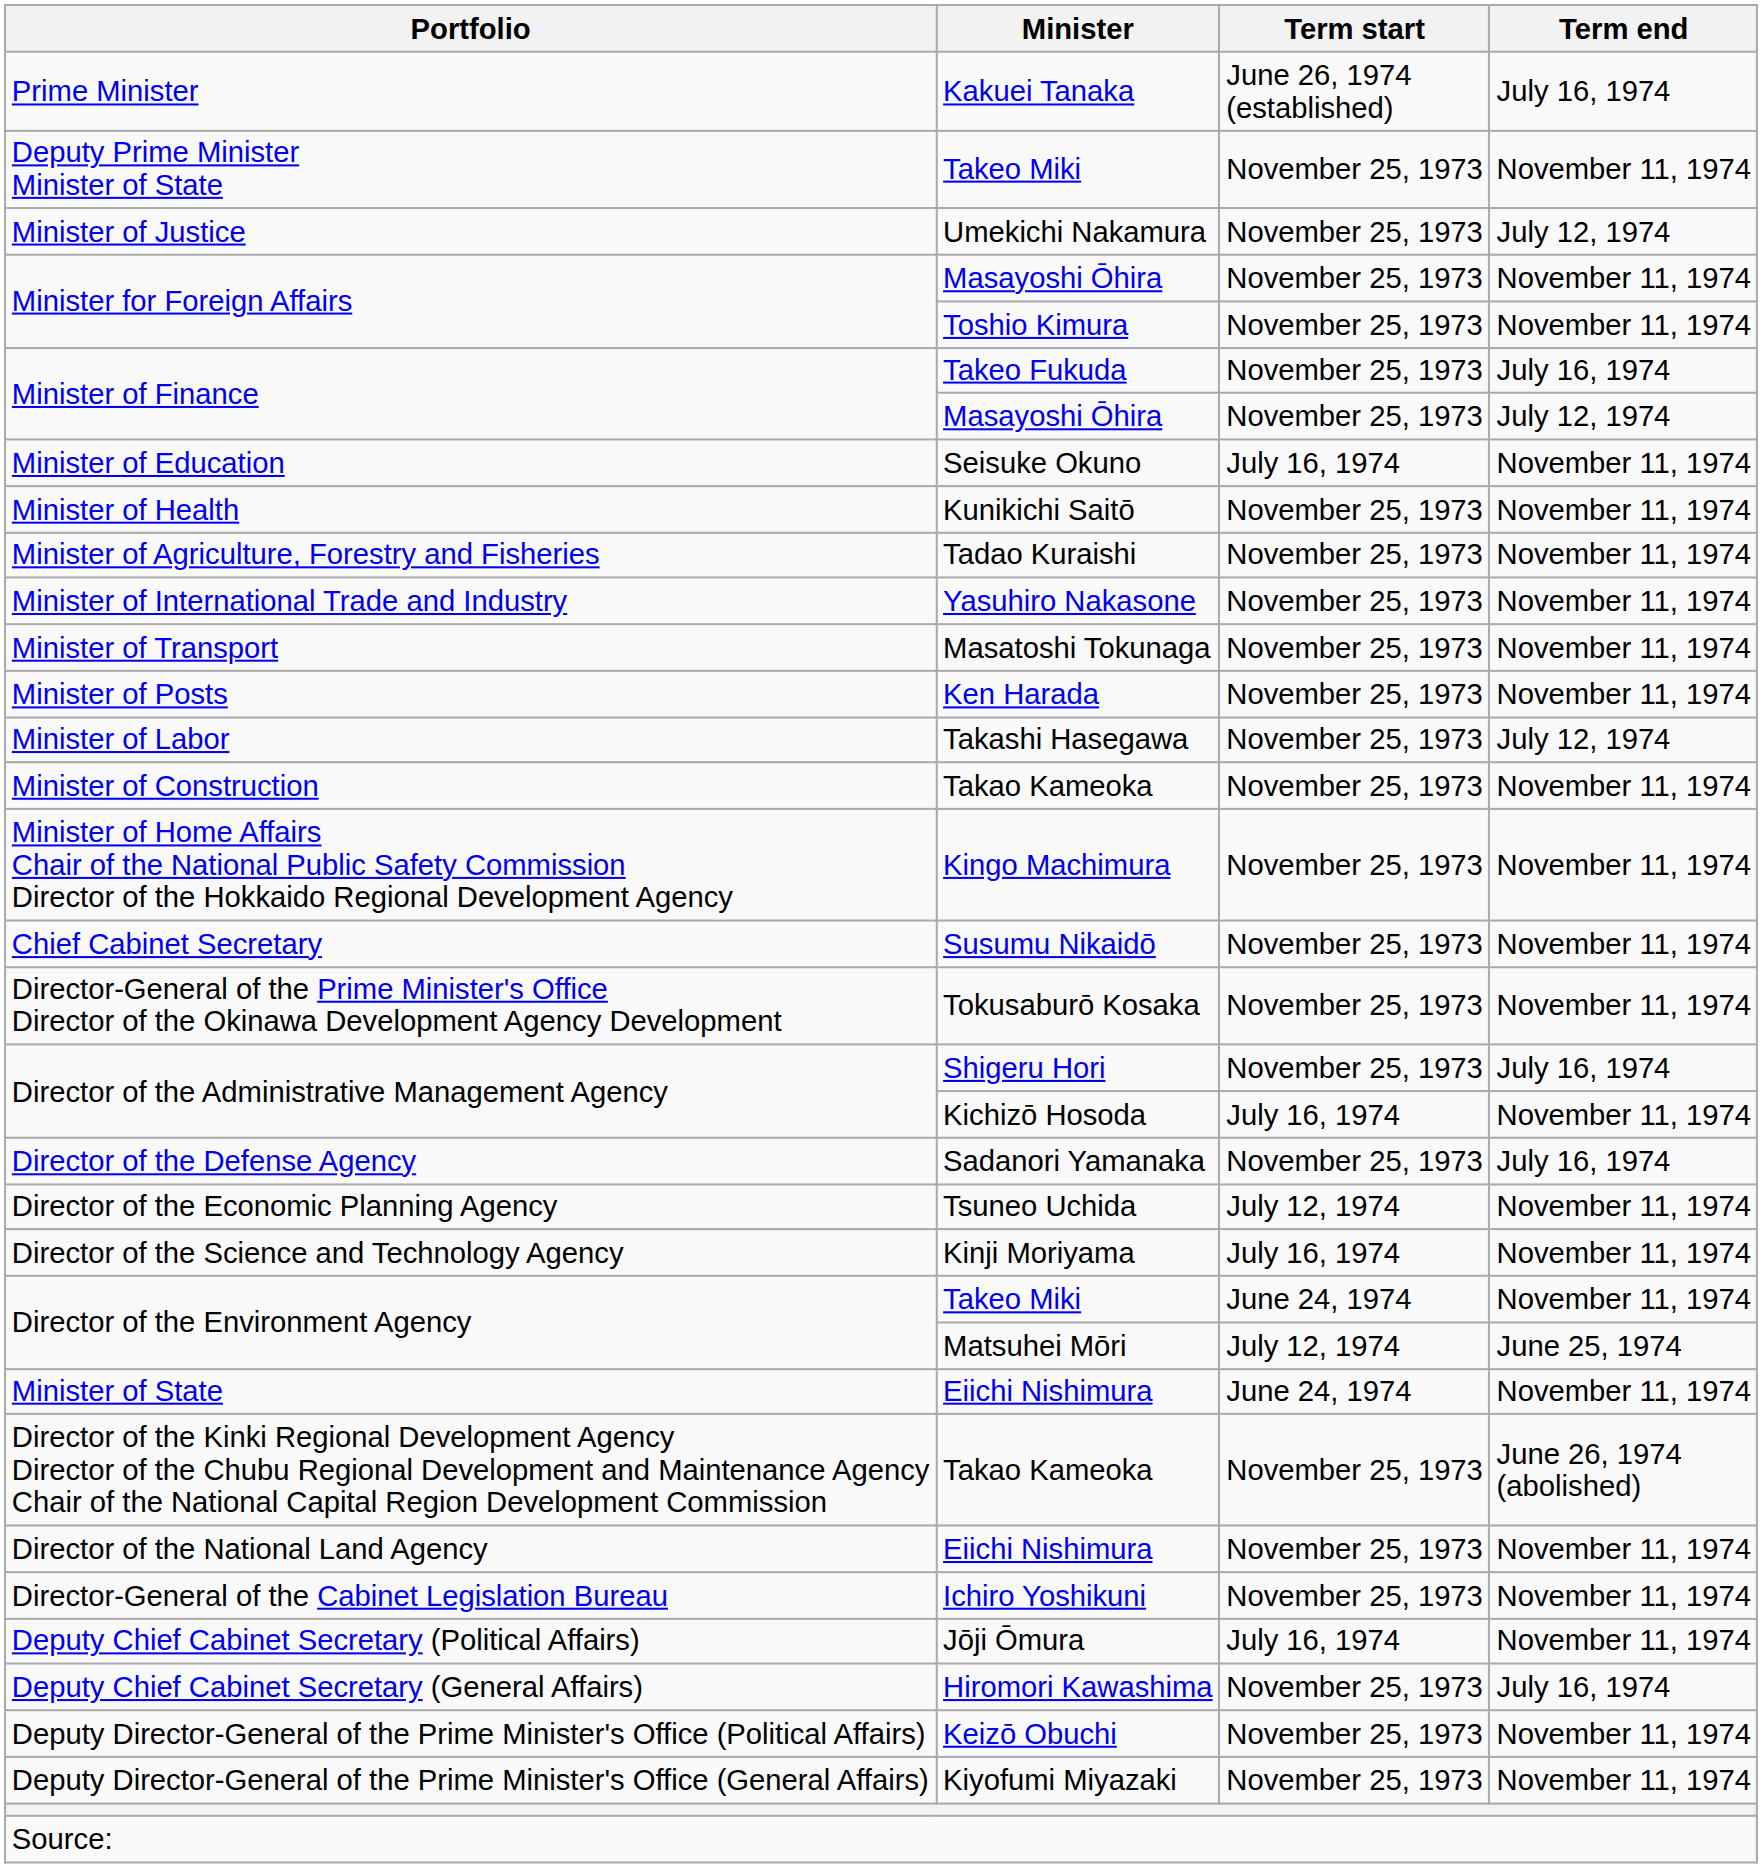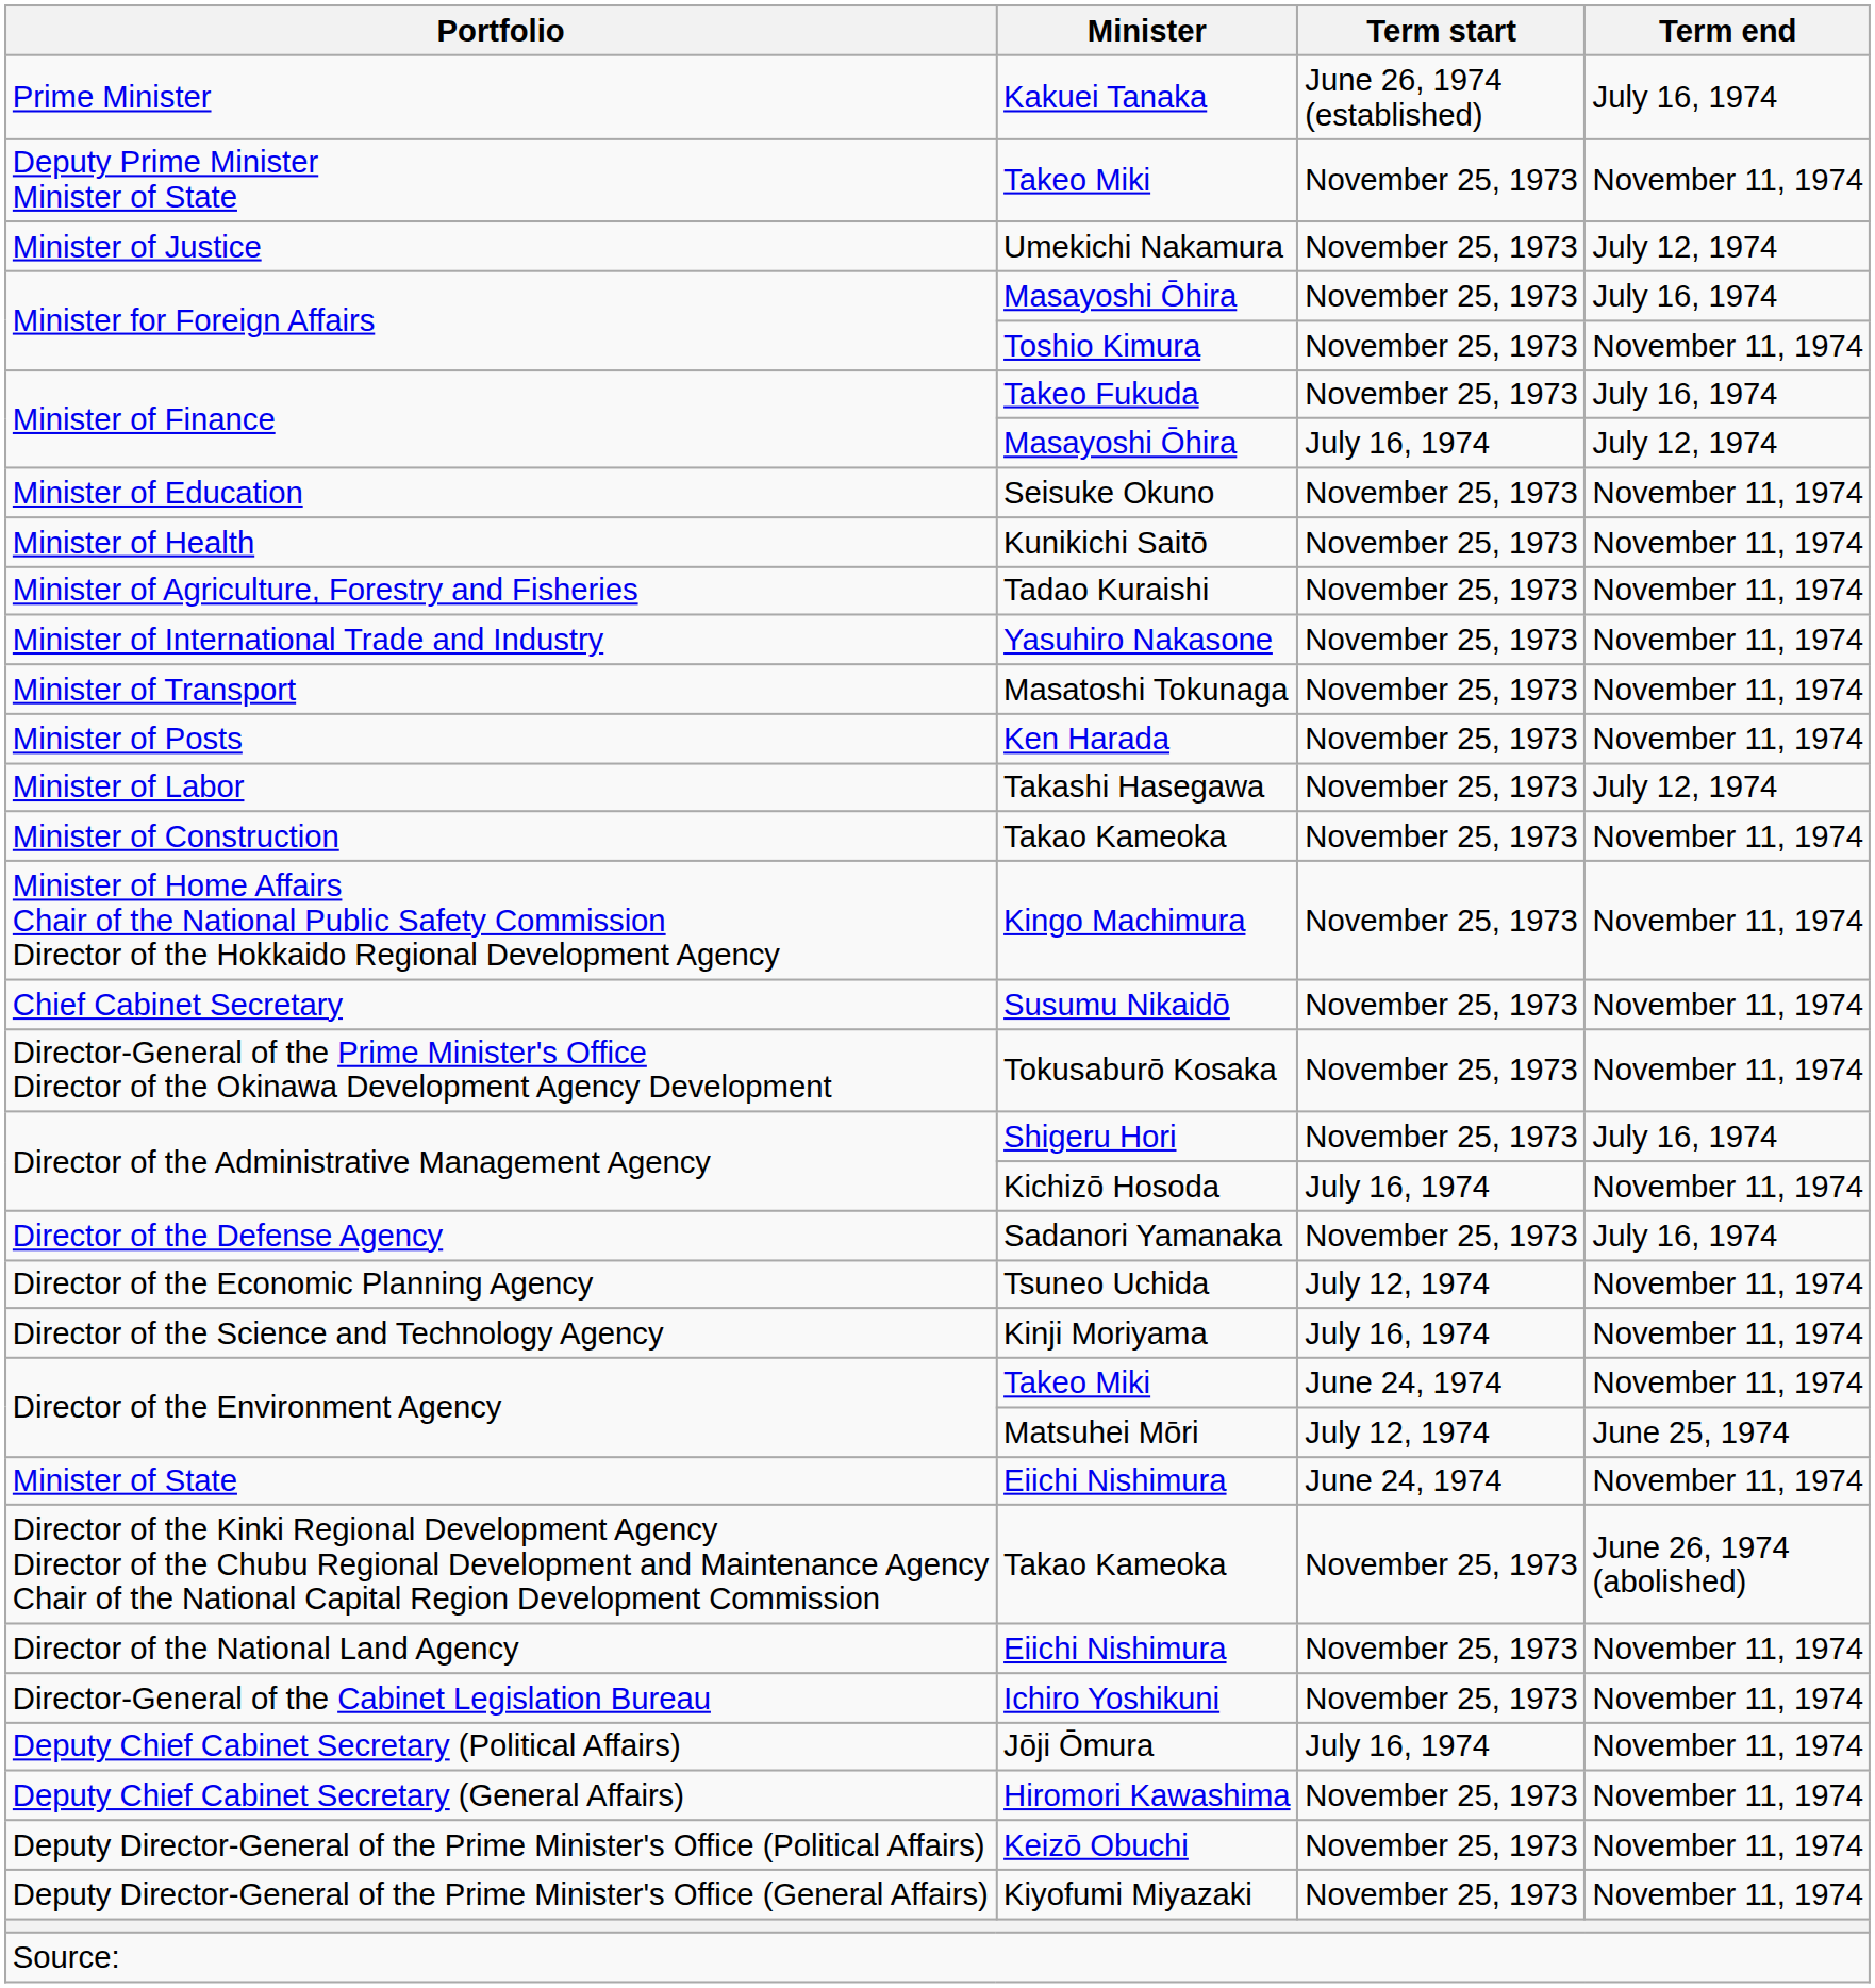 <table class="wikitable unsortable" style="font-size: 90%;">
 <tr>
 <th scope="col">Portfolio</th>
 <th scope="col">Minister</th>
 <th scope="col">Term start</th>
 <th scope="col">Term end</th>
 </tr>
 <tr>
 <td style="text-align: left;"><a href='#'>Prime Minister</a></td>
 <td><a href='#'>Kakuei Tanaka</a></td>
 <td>June 26, 1974<br>(established)</td>
 <td>July 16, 1974</td>
 </tr>
 <tr>
 <td><a href='#'>Deputy Prime Minister</a><br><a href='#'>Minister of State</a></td>
 <td><a href='#'>Takeo Miki</a></td>
 <td>November 25, 1973</td>
 <td>November 11, 1974</td>
 </tr>
 <tr>
 <td><a href='#'>Minister of Justice</a></td>
 <td>Umekichi Nakamura</td>
 <td>November 25, 1973</td>
 <td>July 12, 1974</td>
 </tr>
 <tr>
 <td rowspan=2><a href='#'>Minister for Foreign Affairs</a></td>
 <td><a href='#'>Masayoshi Ōhira</a></td>
 <td>November 25, 1973</td>
-<td>November 11, 1974</td>
+<td>July 16, 1974</td>
 </tr>
 <tr>
 <td><a href='#'>Toshio Kimura</a></td>
 <td>November 25, 1973</td>
 <td>November 11, 1974</td>
 </tr>
 <tr>
 <td rowspan=2><a href='#'>Minister of Finance</a></td>
 <td><a href='#'>Takeo Fukuda</a></td>
 <td>November 25, 1973</td>
 <td>July 16, 1974</td>
 </tr>
 <tr>
 <td><a href='#'>Masayoshi Ōhira</a></td>
-<td>November 25, 1973</td>
+<td>July 16, 1974</td>
 <td>July 12, 1974</td>
 </tr>
 <tr>
 <td><a href='#'>Minister of Education</a></td>
 <td>Seisuke Okuno</td>
-<td>July 16, 1974</td>
+<td>November 25, 1973</td>
 <td>November 11, 1974</td>
 </tr>
 <tr>
 <td><a href='#'>Minister of Health</a></td>
 <td>Kunikichi Saitō</td>
 <td>November 25, 1973</td>
 <td>November 11, 1974</td>
 </tr>
 <tr>
 <td><a href='#'>Minister of Agriculture, Forestry and Fisheries</a></td>
 <td>Tadao Kuraishi</td>
 <td>November 25, 1973</td>
 <td>November 11, 1974</td>
 </tr>
 <tr>
 <td><a href='#'>Minister of International Trade and Industry</a></td>
 <td><a href='#'>Yasuhiro Nakasone</a></td>
 <td>November 25, 1973</td>
 <td>November 11, 1974</td>
 </tr>
 <tr>
 <td><a href='#'>Minister of Transport</a></td>
 <td>Masatoshi Tokunaga</td>
 <td>November 25, 1973</td>
 <td>November 11, 1974</td>
 </tr>
 <tr>
 <td><a href='#'>Minister of Posts</a></td>
 <td><a href='#'>Ken Harada</a></td>
 <td>November 25, 1973</td>
 <td>November 11, 1974</td>
 </tr>
 <tr>
 <td><a href='#'>Minister of Labor</a></td>
 <td>Takashi Hasegawa</td>
 <td>November 25, 1973</td>
 <td>July 12, 1974</td>
 </tr>
 <tr>
 <td><a href='#'>Minister of Construction</a></td>
 <td>Takao Kameoka</td>
 <td>November 25, 1973</td>
 <td>November 11, 1974</td>
 </tr>
 <tr>
 <td><a href='#'>Minister of Home Affairs</a><br><a href='#'>Chair of the National Public Safety Commission</a><br>Director of the Hokkaido Regional Development Agency</td>
 <td><a href='#'>Kingo Machimura</a></td>
 <td>November 25, 1973</td>
 <td>November 11, 1974</td>
 </tr>
 <tr>
 <td><a href='#'>Chief Cabinet Secretary</a></td>
 <td><a href='#'>Susumu Nikaidō</a></td>
 <td>November 25, 1973</td>
 <td>November 11, 1974</td>
 </tr>
 <tr>
 <td>Director-General of the <a href='#'>Prime Minister's Office</a><br>Director of the Okinawa Development Agency Development</td>
 <td>Tokusaburō Kosaka</td>
 <td>November 25, 1973</td>
 <td>November 11, 1974</td>
 </tr>
 <tr>
 <td rowspan=2>Director of the Administrative Management Agency</td>
 <td><a href='#'>Shigeru Hori</a></td>
 <td>November 25, 1973</td>
 <td>July 16, 1974</td>
 </tr>
 <tr>
 <td>Kichizō Hosoda</td>
 <td>July 16, 1974</td>
 <td>November 11, 1974</td>
 </tr>
 <tr>
 <td><a href='#'>Director of the Defense Agency</a></td>
 <td>Sadanori Yamanaka</td>
 <td>November 25, 1973</td>
 <td>July 16, 1974</td>
 </tr>
 <tr>
 <td>Director of the Economic Planning Agency</td>
 <td>Tsuneo Uchida</td>
 <td>July 12, 1974</td>
 <td>November 11, 1974</td>
 </tr>
 <tr>
 <td>Director of the Science and Technology Agency</td>
 <td>Kinji Moriyama</td>
 <td>July 16, 1974</td>
 <td>November 11, 1974</td>
 </tr>
 <tr>
 <td rowspan=2>Director of the Environment Agency</td>
 <td><a href='#'>Takeo Miki</a></td>
 <td>June 24, 1974</td>
 <td>November 11, 1974</td>
 </tr>
 <tr>
 <td>Matsuhei Mōri</td>
 <td>July 12, 1974</td>
 <td>June 25, 1974</td>
 </tr>
 <tr>
 <td><a href='#'>Minister of State</a></td>
 <td><a href='#'>Eiichi Nishimura</a></td>
 <td>June 24, 1974</td>
 <td>November 11, 1974</td>
 </tr>
 <tr>
 <td>Director of the Kinki Regional Development Agency<br>Director of the Chubu Regional Development and Maintenance Agency<br>Chair of the National Capital Region Development Commission</td>
 <td>Takao Kameoka</td>
 <td>November 25, 1973</td>
 <td>June 26, 1974<br>(abolished)</td>
 </tr>
 <tr>
 <td>Director of the National Land Agency</td>
 <td><a href='#'>Eiichi Nishimura</a></td>
 <td>November 25, 1973</td>
 <td>November 11, 1974</td>
 </tr>
 <tr>
 <td>Director-General of the <a href='#'>Cabinet Legislation Bureau</a></td>
 <td><a href='#'>Ichiro Yoshikuni</a></td>
 <td>November 25, 1973</td>
 <td>November 11, 1974</td>
 </tr>
 <tr>
 <td><a href='#'>Deputy Chief Cabinet Secretary</a> (Political Affairs)</td>
 <td>Jōji Ōmura</td>
 <td>July 16, 1974</td>
 <td>November 11, 1974</td>
 </tr>
 <tr>
 <td><a href='#'>Deputy Chief Cabinet Secretary</a> (General Affairs)</td>
 <td><a href='#'>Hiromori Kawashima</a></td>
 <td>November 25, 1973</td>
-<td>July 16, 1974</td>
+<td>November 11, 1974</td>
 </tr>
 <tr>
 <td>Deputy Director-General of the Prime Minister's Office (Political Affairs)</td>
 <td><a href='#'>Keizō Obuchi</a></td>
 <td>November 25, 1973</td>
 <td>November 11, 1974</td>
 </tr>
 <tr>
 <td>Deputy Director-General of the Prime Minister's Office (General Affairs)</td>
 <td>Kiyofumi Miyazaki</td>
 <td>November 25, 1973</td>
 <td>November 11, 1974</td>
 </tr>
 <tr>
 <th colspan="4"></th>
 </tr>
 <tr>
 <td colspan="4">Source:</td>
 </tr>
 </table>
